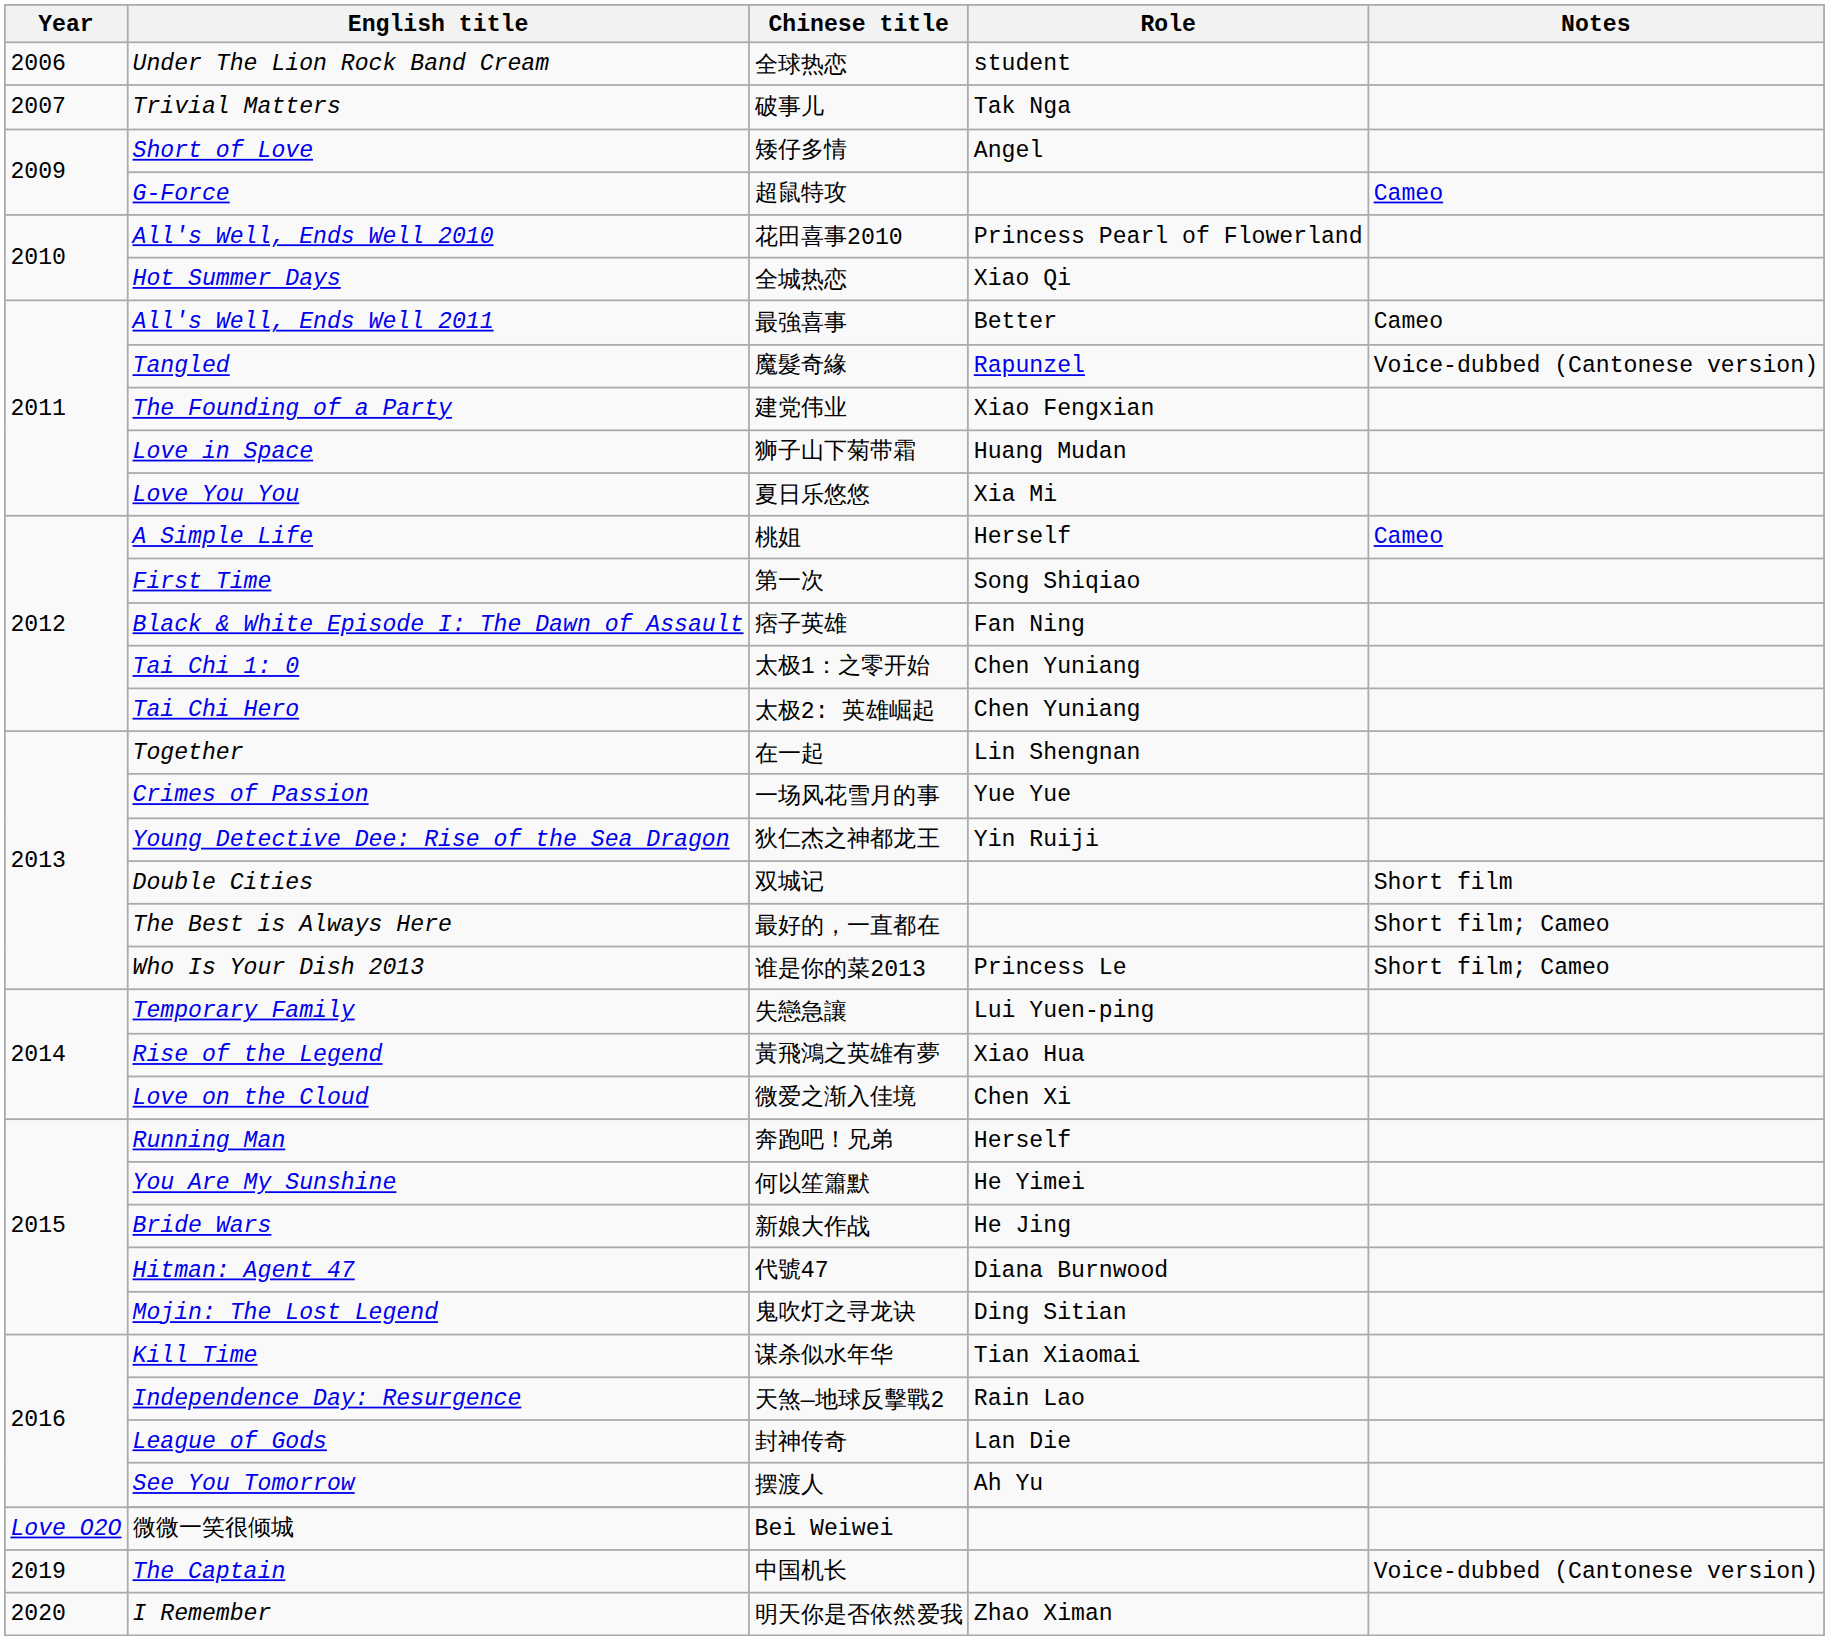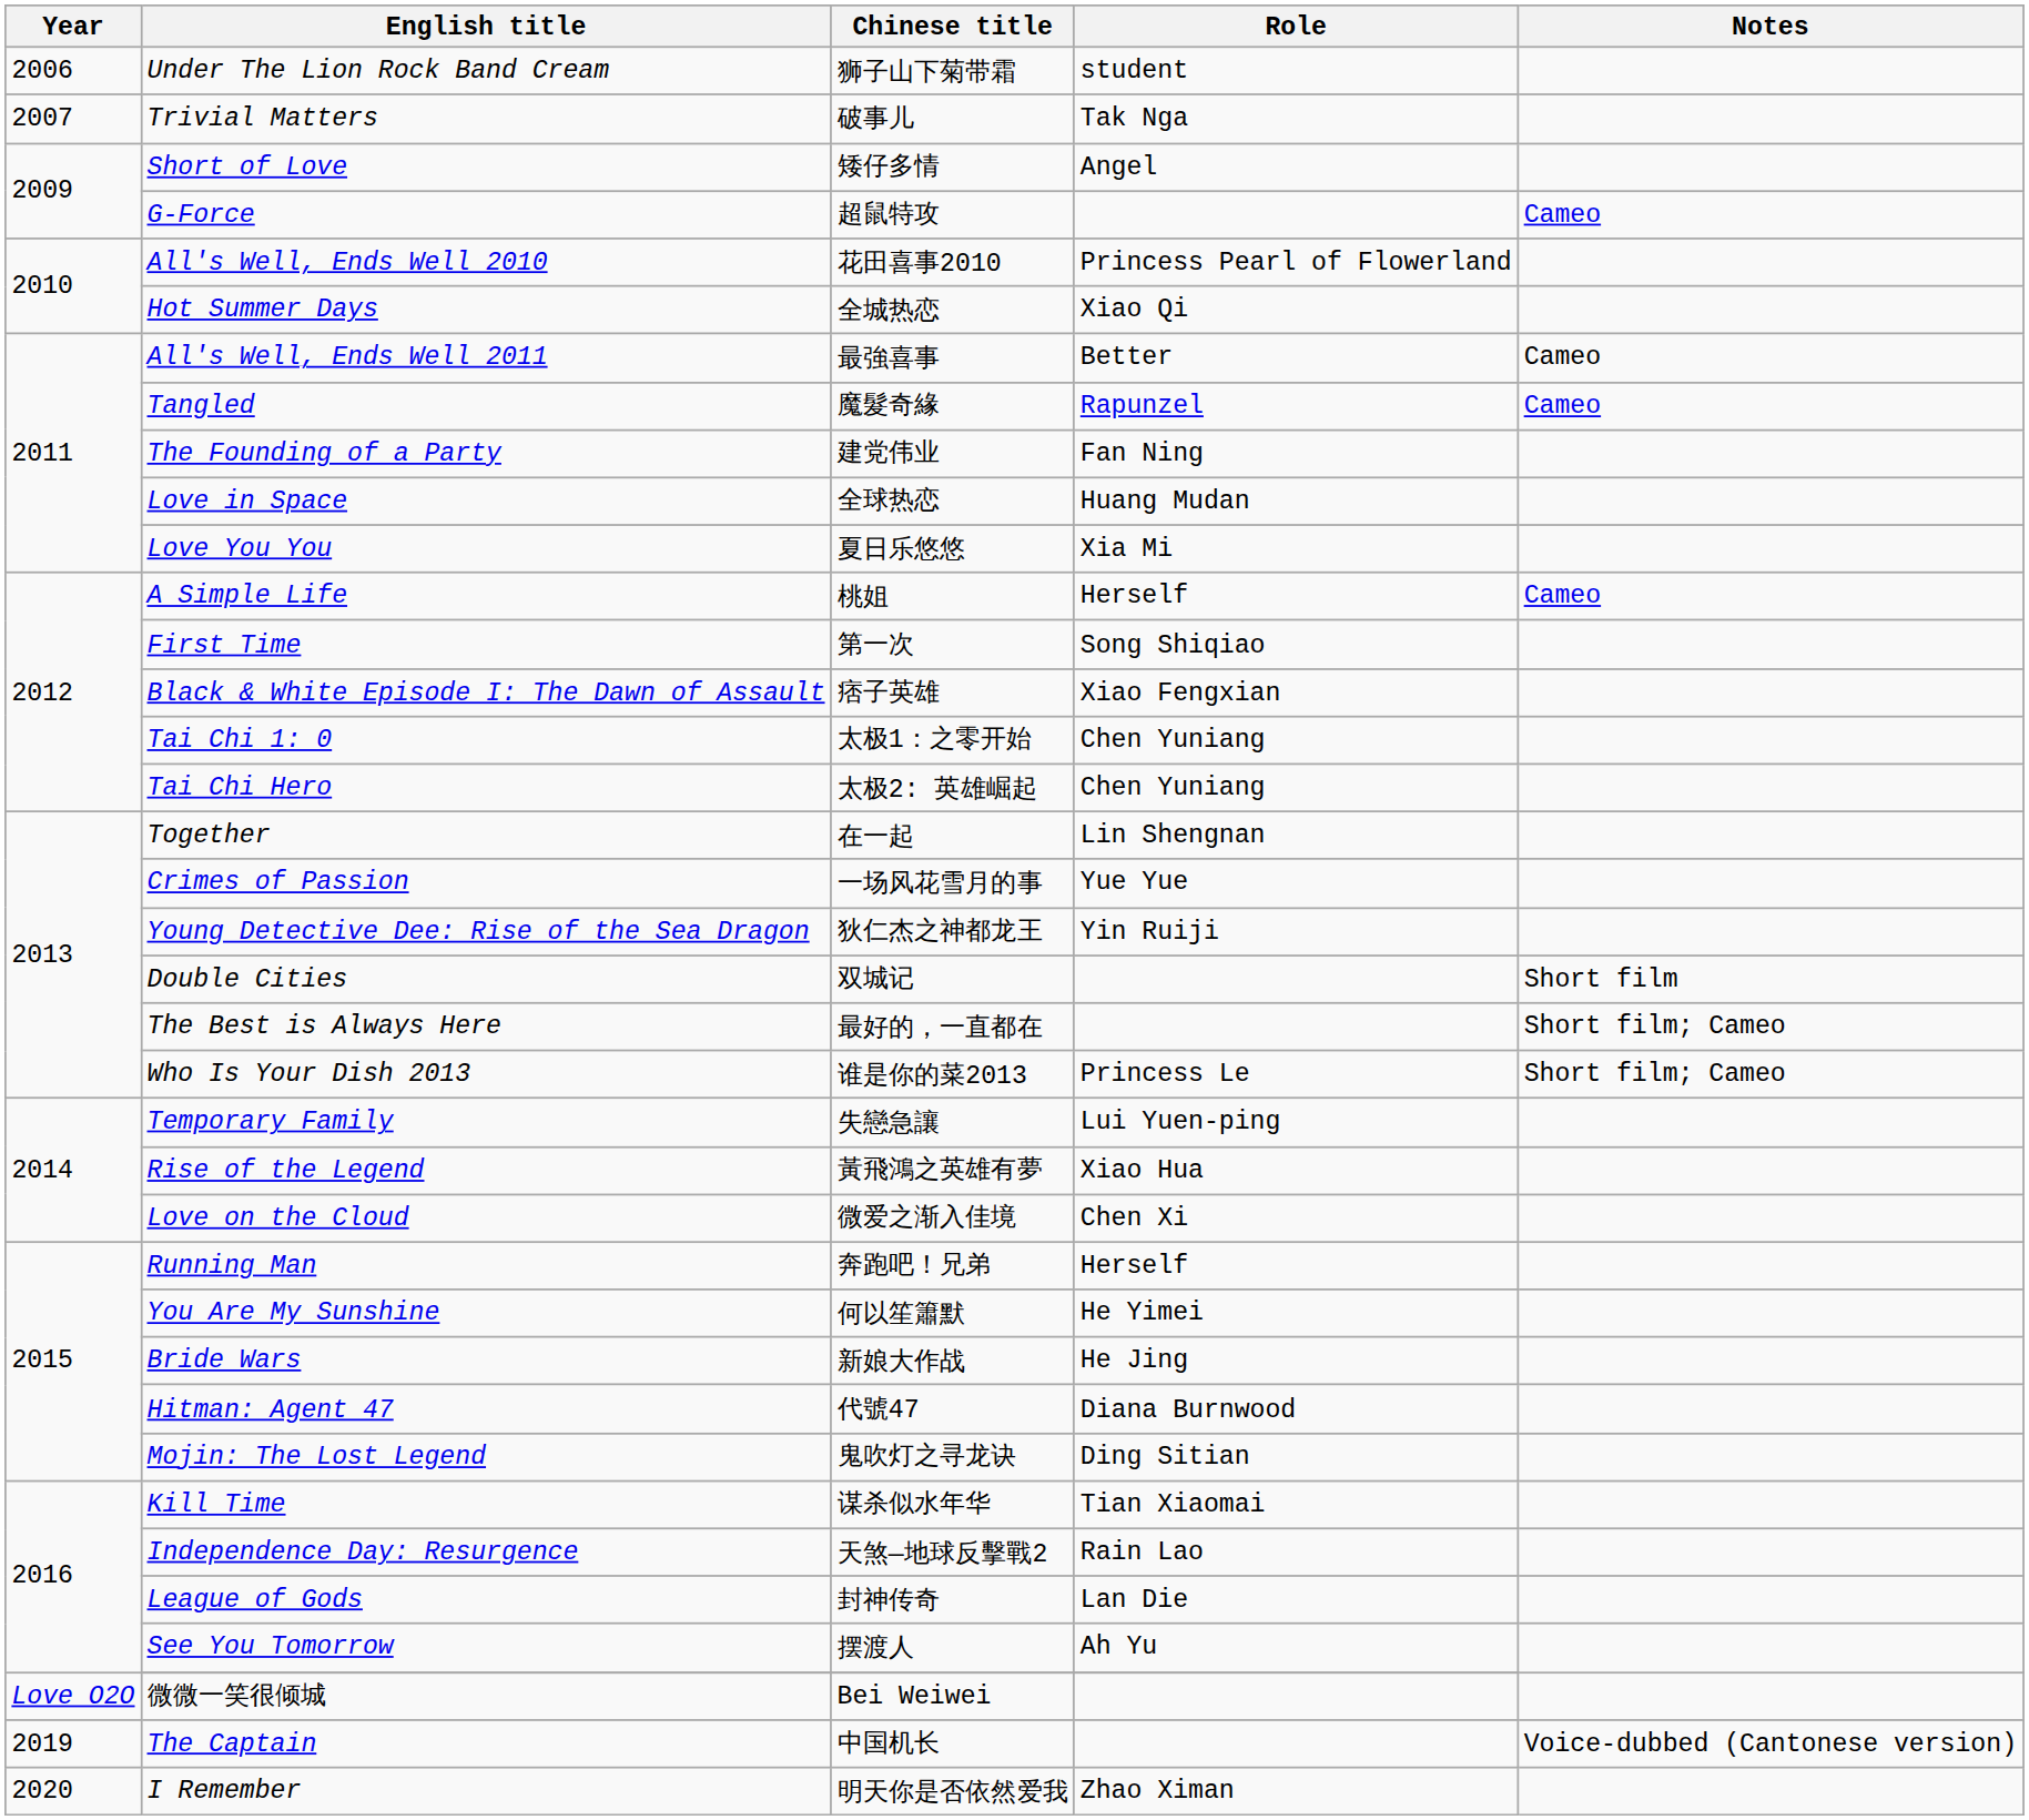 <table class="wikitable">
 <tr>
 <th>Year</th>
 <th>English title</th>
 <th>Chinese title</th>
 <th>Role</th>
 <th>Notes</th>
 </tr>
 <tr>
 <td>2006</td>
 <td><em>Under The Lion Rock Band Cream</em></td>
-<td>全球热恋</td>
+<td>狮子山下菊带霜</td>
 <td>student</td>
 <td></td>
 </tr>
 <tr>
 <td>2007</td>
 <td><em>Trivial Matters</em></td>
 <td>破事儿</td>
 <td>Tak Nga</td>
 <td></td>
 </tr>
 <tr>
 <td rowspan=2>2009</td>
 <td><em><a href='#'>Short of Love</a></em></td>
 <td>矮仔多情</td>
 <td>Angel</td>
 <td></td>
 </tr>
 <tr>
 <td><em><a href='#'>G-Force</a></em></td>
 <td>超鼠特攻</td>
 <td></td>
 <td><a href='#'>Cameo</a></td>
 </tr>
 <tr>
 <td rowspan=2>2010</td>
 <td><em><a href='#'>All's Well, Ends Well 2010</a></em></td>
 <td>花田喜事2010</td>
 <td>Princess Pearl of Flowerland</td>
 <td></td>
 </tr>
 <tr>
 <td><em><a href='#'>Hot Summer Days</a></em></td>
 <td>全城热恋</td>
 <td>Xiao Qi</td>
 <td></td>
 </tr>
 <tr>
 <td rowspan=5>2011</td>
 <td><em><a href='#'>All's Well, Ends Well 2011</a></em></td>
 <td>最強喜事</td>
 <td>Better</td>
 <td>Cameo</td>
 </tr>
 <tr>
 <td><em><a href='#'>Tangled</a></em></td>
 <td>魔髮奇緣</td>
 <td><a href='#'>Rapunzel</a></td>
-<td>Voice-dubbed (Cantonese version)</td>
+<td><a href='#'>Cameo</a></td>
 </tr>
 <tr>
 <td><em><a href='#'>The Founding of a Party</a></em></td>
 <td>建党伟业</td>
-<td>Xiao Fengxian</td>
+<td>Fan Ning</td>
 <td></td>
 </tr>
 <tr>
 <td><em><a href='#'>Love in Space</a></em></td>
-<td>狮子山下菊带霜</td>
+<td>全球热恋</td>
 <td>Huang Mudan</td>
 <td></td>
 </tr>
 <tr>
 <td><em><a href='#'>Love You You</a></em></td>
 <td>夏日乐悠悠</td>
 <td>Xia Mi</td>
 <td></td>
 </tr>
 <tr>
 <td rowspan=5>2012</td>
 <td><em><a href='#'>A Simple Life</a></em></td>
 <td>桃姐</td>
 <td>Herself</td>
 <td><a href='#'>Cameo</a></td>
 </tr>
 <tr>
 <td><em><a href='#'>First Time</a></em></td>
 <td>第一次</td>
 <td>Song Shiqiao</td>
 <td></td>
 </tr>
 <tr>
 <td><em><a href='#'>Black & White Episode I: The Dawn of Assault</a></em></td>
 <td>痞子英雄</td>
-<td>Fan Ning</td>
+<td>Xiao Fengxian</td>
 <td></td>
 </tr>
 <tr>
 <td><em><a href='#'>Tai Chi 1: 0</a></em></td>
 <td>太极1：之零开始</td>
 <td>Chen Yuniang</td>
 <td></td>
 </tr>
 <tr>
 <td><em><a href='#'>Tai Chi Hero</a></em></td>
 <td>太极2: 英雄崛起</td>
 <td>Chen Yuniang</td>
 <td></td>
 </tr>
 <tr>
 <td rowspan=6>2013</td>
 <td><em>Together</em></td>
 <td>在一起</td>
 <td>Lin Shengnan</td>
 <td></td>
 </tr>
 <tr>
 <td><em><a href='#'>Crimes of Passion</a></em></td>
 <td>一场风花雪月的事</td>
 <td>Yue Yue</td>
 <td></td>
 </tr>
 <tr>
 <td><em><a href='#'>Young Detective Dee: Rise of the Sea Dragon</a></em></td>
 <td>狄仁杰之神都龙王</td>
 <td>Yin Ruiji</td>
 <td></td>
 </tr>
 <tr>
 <td><em>Double Cities</em></td>
 <td>双城记</td>
 <td></td>
 <td>Short film</td>
 </tr>
 <tr>
 <td><em>The Best is Always Here</em></td>
 <td>最好的，一直都在</td>
 <td></td>
 <td>Short film; Cameo</td>
 </tr>
 <tr>
 <td><em>Who Is Your Dish 2013</em></td>
 <td>谁是你的菜2013</td>
 <td>Princess Le</td>
 <td>Short film; Cameo</td>
 </tr>
 <tr>
 <td rowspan=3>2014</td>
 <td><em><a href='#'>Temporary Family</a></em></td>
 <td>失戀急讓</td>
 <td>Lui Yuen-ping</td>
 <td></td>
 </tr>
 <tr>
 <td><em><a href='#'>Rise of the Legend</a></em></td>
 <td>黃飛鴻之英雄有夢</td>
 <td>Xiao Hua</td>
 <td></td>
 </tr>
 <tr>
 <td><em><a href='#'>Love on the Cloud</a></em></td>
 <td>微爱之渐入佳境</td>
 <td>Chen Xi</td>
 <td></td>
 </tr>
 <tr>
 <td rowspan=5>2015</td>
 <td><em><a href='#'>Running Man</a></em></td>
 <td>奔跑吧！兄弟</td>
 <td>Herself</td>
 <td></td>
 </tr>
 <tr>
 <td><em><a href='#'>You Are My Sunshine</a></em></td>
 <td>何以笙簫默</td>
 <td>He Yimei</td>
 <td></td>
 </tr>
 <tr>
 <td><em><a href='#'>Bride Wars</a></em></td>
 <td>新娘大作战</td>
 <td>He Jing</td>
 <td></td>
 </tr>
 <tr>
 <td><em><a href='#'>Hitman: Agent 47</a></em></td>
 <td>代號47</td>
 <td>Diana Burnwood</td>
 <td></td>
 </tr>
 <tr>
 <td><em><a href='#'>Mojin: The Lost Legend</a></em></td>
 <td>鬼吹灯之寻龙诀</td>
 <td>Ding Sitian</td>
 <td></td>
 </tr>
 <tr>
 <td rowspan="5">2016</td>
 <td><em><a href='#'>Kill Time</a></em></td>
 <td>谋杀似水年华</td>
 <td>Tian Xiaomai</td>
 <td></td>
 </tr>
 <tr>
 <td><em><a href='#'>Independence Day: Resurgence</a></em></td>
 <td>天煞—地球反擊戰2</td>
 <td>Rain Lao</td>
 <td></td>
 </tr>
 <tr>
 <td><em><a href='#'>League of Gods</a></em></td>
 <td>封神传奇</td>
 <td>Lan Die</td>
 <td></td>
 </tr>
 <tr>
 <td><em><a href='#'>See You Tomorrow</a></em></td>
 <td>摆渡人</td>
 <td>Ah Yu</td>
 <td></td>
 </tr>
 <tr>
 </tr>
 <tr>
 <td><em><a href='#'>Love O2O</a></em></td>
 <td>微微一笑很倾城</td>
 <td>Bei Weiwei</td>
 <td></td>
 </tr>
 <tr>
 <td>2019</td>
 <td><em><a href='#'>The Captain</a></em></td>
 <td>中国机长</td>
 <td></td>
 <td>Voice-dubbed (Cantonese version)</td>
 </tr>
 <tr>
 <td>2020</td>
 <td><em>I Remember</em></td>
 <td>明天你是否依然爱我</td>
 <td>Zhao Ximan</td>
 <td></td>
 </tr>
 </table>
